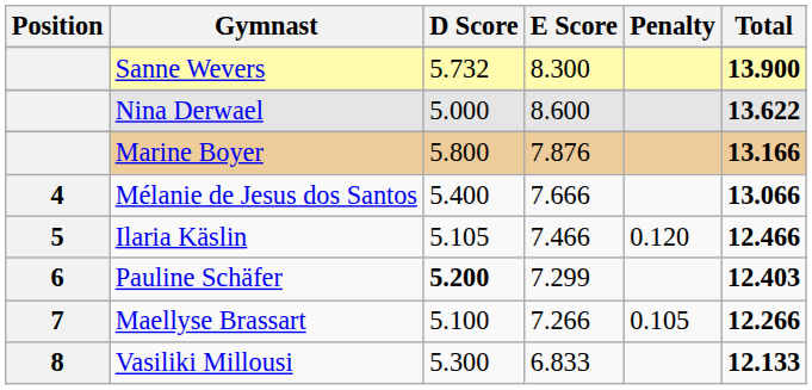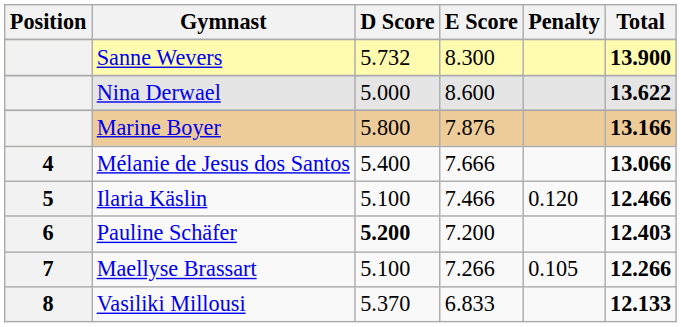 <table class="wikitable sortable">
 <tr>
 <th>Position</th>
 <th>Gymnast</th>
 <th>D Score</th>
 <th>E Score</th>
 <th>Penalty</th>
 <th>Total</th>
 </tr>
 <tr>
 </tr>
 <tr style="background:#fffcaf;">
 <th scope="row" style="text-align:center"></th>
 <td> <a href='#'>Sanne Wevers</a></td>
 <td>5.732</td>
 <td>8.300</td>
 <td></td>
 <td><strong>13.900</strong></td>
 </tr>
 <tr>
 </tr>
 <tr style="background:#e5e5e5;">
 <th scope="row" style="text-align:center"></th>
 <td> <a href='#'>Nina Derwael</a></td>
 <td>5.000</td>
 <td>8.600</td>
 <td></td>
 <td><strong>13.622</strong></td>
 </tr>
 <tr>
 </tr>
 <tr style="background:#ec9;">
 <th scope="row" style="text-align:center"></th>
 <td> <a href='#'>Marine Boyer</a></td>
 <td>5.800</td>
 <td>7.876</td>
 <td></td>
 <td><strong>13.166</strong></td>
 </tr>
 <tr>
 <th>4</th>
 <td> <a href='#'>Mélanie de Jesus dos Santos</a></td>
 <td>5.400</td>
 <td>7.666</td>
 <td></td>
 <td><strong>13.066</strong></td>
 </tr>
 <tr>
 <th>5</th>
 <td> <a href='#'>Ilaria Käslin</a></td>
-<td>5.105</td>
+<td>5.100</td>
 <td>7.466</td>
 <td>0.120</td>
 <td><strong>12.466</strong></td>
 </tr>
 <tr>
 <th>6</th>
 <td> <a href='#'>Pauline Schäfer</a></td>
 <td><strong>5.200</strong></td>
-<td>7.299</td>
+<td>7.200</td>
 <td></td>
 <td><strong>12.403</strong></td>
 </tr>
 <tr>
 <th>7</th>
 <td> <a href='#'>Maellyse Brassart</a></td>
 <td>5.100</td>
 <td>7.266</td>
 <td>0.105</td>
 <td><strong>12.266</strong></td>
 </tr>
 <tr>
 <th>8</th>
 <td> <a href='#'>Vasiliki Millousi</a></td>
-<td>5.300</td>
+<td>5.370</td>
 <td>6.833</td>
 <td></td>
 <td><strong>12.133</strong></td>
 </tr>
 </table>
